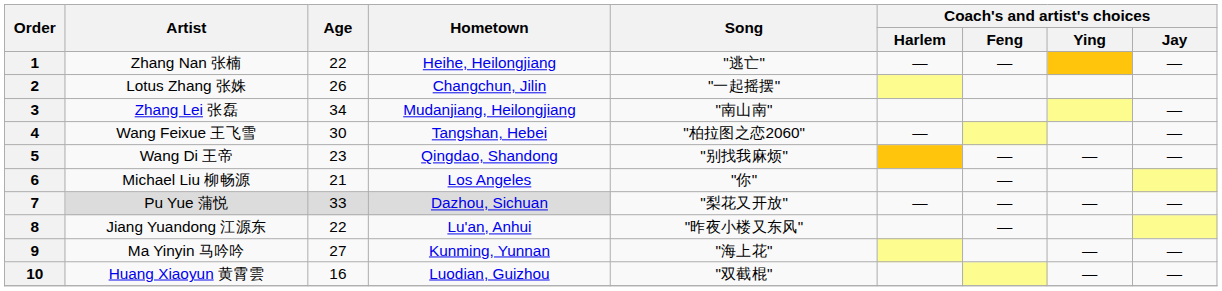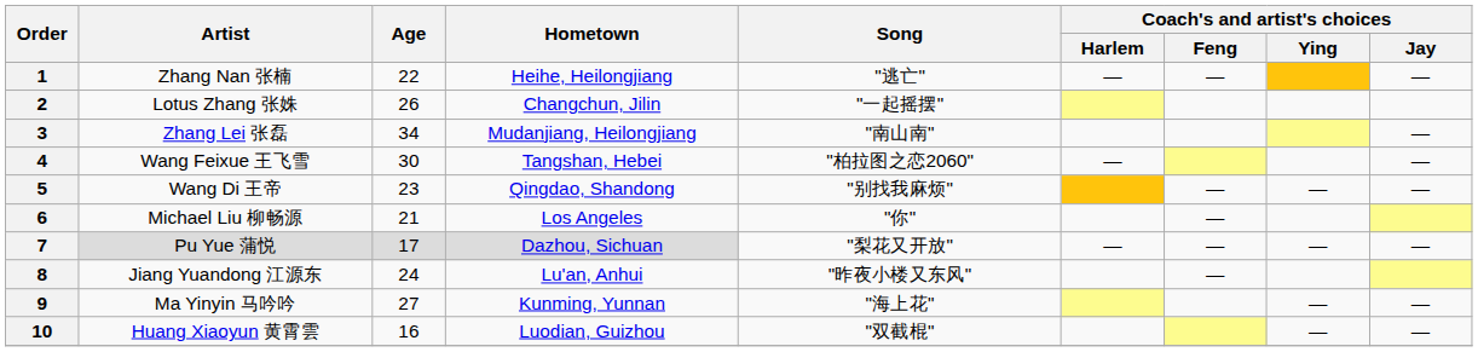 <table class="wikitable" style="text-align:center; line-height:17px; width:100%;">
 <tr>
 <th scope="col" rowspan="2" style="width:05%;">Order</th>
 <th scope="col" rowspan="2" style="width:20%;">Artist</th>
 <th scope="col" rowspan="2" style="width:05%;">Age</th>
 <th scope="col" rowspan="2" style="width:20%;">Hometown</th>
 <th scope="col" rowspan="2" style="width:22%;">Song</th>
 <th scope="col" colspan="4" style="width:28%;">Coach's and artist's choices</th>
 </tr>
 <tr>
 <th style="width:07%;">Harlem</th>
 <th style="width:07%;">Feng</th>
 <th style="width:07%;">Ying</th>
 <th style="width:07%;">Jay</th>
 </tr>
 <tr>
 <th>1</th>
 <td>Zhang Nan 张楠</td>
 <td>22</td>
 <td><a href='#'>Heihe, Heilongjiang</a></td>
 <td>"逃亡"</td>
 <td>—</td>
 <td>—</td>
 <td style="background:#FFC40C;"><strong></strong></td>
 <td>—</td>
 </tr>
 <tr>
 <th>2</th>
 <td>Lotus Zhang 张姝</td>
 <td>26</td>
 <td><a href='#'>Changchun, Jilin</a></td>
 <td>"一起摇摆"</td>
 <td style="background:#fdfc8f;"><strong></strong></td>
 <td><strong></strong></td>
 <td><strong></strong></td>
 <td><strong></strong></td>
 </tr>
 <tr>
 <th>3</th>
 <td><a href='#'>Zhang Lei</a> 张磊</td>
 <td>34</td>
 <td><a href='#'>Mudanjiang, Heilongjiang</a></td>
 <td>"南山南"</td>
 <td><strong></strong></td>
 <td><strong></strong></td>
 <td style="background:#fdfc8f;"><strong></strong></td>
 <td>—</td>
 </tr>
 <tr>
 <th>4</th>
 <td>Wang Feixue 王飞雪</td>
 <td>30</td>
 <td><a href='#'>Tangshan, Hebei</a></td>
 <td>"柏拉图之恋2060"</td>
 <td>—</td>
 <td style="background:#fdfc8f;"><strong></strong></td>
 <td><strong></strong></td>
 <td>—</td>
 </tr>
 <tr>
 <th>5</th>
 <td>Wang Di 王帝</td>
 <td>23</td>
 <td><a href='#'>Qingdao, Shandong</a></td>
 <td>"别找我麻烦"</td>
 <td style="background:#FFC40C;"><strong></strong></td>
 <td>—</td>
 <td>—</td>
 <td>—</td>
 </tr>
 <tr>
 <th>6</th>
 <td>Michael Liu 柳畅源</td>
 <td>21</td>
 <td><a href='#'>Los Angeles</a></td>
 <td>"你"</td>
 <td><strong></strong></td>
 <td>—</td>
 <td><strong></strong></td>
 <td style="background:#fdfc8f;"><strong></strong></td>
 </tr>
 <tr>
 <th>7</th>
 <td style="background:#DCDCDC;">Pu Yue 蒲悦</td>
-<td style="background:#DCDCDC;">33</td>
+<td style="background:#DCDCDC;">17</td>
 <td style="background:#DCDCDC;"><a href='#'>Dazhou, Sichuan</a></td>
 <td>"梨花又开放"</td>
 <td>—</td>
 <td>—</td>
 <td>—</td>
 <td>—</td>
 </tr>
 <tr>
 <th>8</th>
 <td>Jiang Yuandong 江源东</td>
-<td>22</td>
+<td>24</td>
 <td><a href='#'>Lu'an, Anhui</a></td>
 <td>"昨夜小楼又东风"</td>
 <td><strong></strong></td>
 <td>—</td>
 <td><strong></strong></td>
 <td style="background:#fdfc8f;"><strong></strong></td>
 </tr>
 <tr>
 <th>9</th>
 <td>Ma Yinyin 马吟吟</td>
 <td>27</td>
 <td><a href='#'>Kunming, Yunnan</a></td>
 <td>"海上花"</td>
 <td style="background:#fdfc8f;"><strong></strong></td>
 <td><strong></strong></td>
 <td>—</td>
 <td>—</td>
 </tr>
 <tr>
 <th>10</th>
 <td><a href='#'>Huang Xiaoyun</a> 黄霄雲</td>
 <td>16</td>
 <td><a href='#'>Luodian, Guizhou</a></td>
 <td>"双截棍"</td>
 <td><strong></strong></td>
 <td style="background:#fdfc8f;"><strong></strong></td>
 <td>—</td>
 <td>—</td>
 </tr>
 <tr>
 </tr>
 </table>
